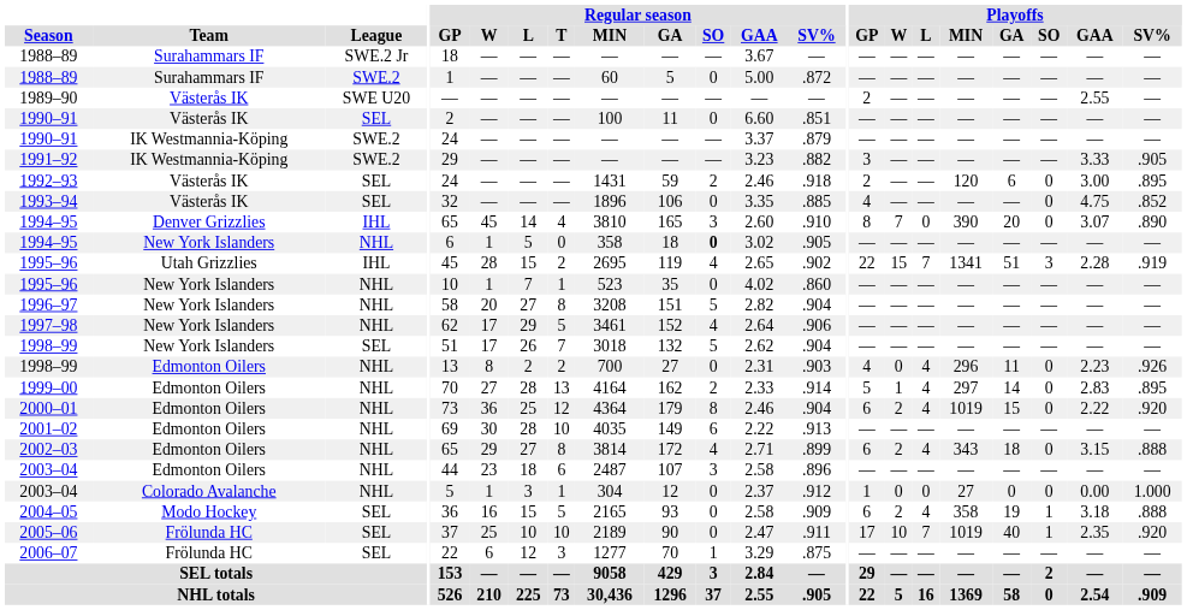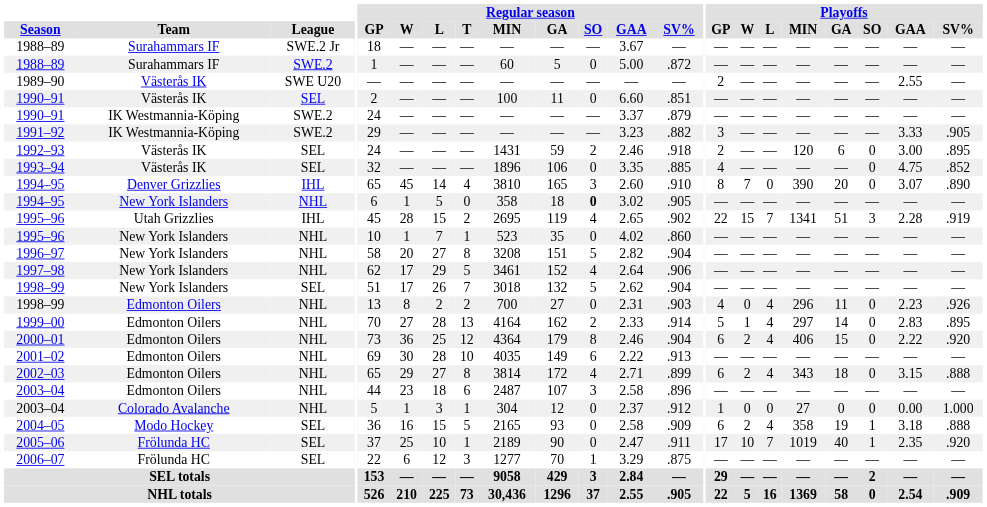 <table border="0" cellpadding="1" cellspacing="0" style="width:90%; text-align:center;">
 <tr bgcolor="#e0e0e0">
 <th colspan="3" bgcolor="#ffffff"></th>
 <th rowspan="99" bgcolor="#ffffff"></th>
 <th colspan="9" bgcolor="#e0e0e0"><a href='#'>Regular season</a></th>
 <th rowspan="99" bgcolor="#ffffff"></th>
 <th colspan="8" bgcolor="#e0e0e0"><a href='#'>Playoffs</a></th>
 </tr>
 <tr bgcolor="#e0e0e0">
 <th><a href='#'>Season</a></th>
 <th>Team</th>
 <th>League</th>
 <th>GP</th>
 <th>W</th>
 <th>L</th>
 <th>T</th>
 <th>MIN</th>
 <th>GA</th>
 <th><a href='#'>SO</a></th>
 <th><a href='#'>GAA</a></th>
 <th><a href='#'>SV%</a></th>
 <th>GP</th>
 <th>W</th>
 <th>L</th>
 <th>MIN</th>
 <th>GA</th>
 <th>SO</th>
 <th>GAA</th>
 <th>SV%</th>
 </tr>
 <tr>
 <td>1988–89</td>
 <td><a href='#'>Surahammars IF</a></td>
 <td>SWE.2 Jr</td>
 <td>18</td>
 <td>—</td>
 <td>—</td>
 <td>—</td>
 <td>—</td>
 <td>—</td>
 <td>—</td>
 <td>3.67</td>
 <td>—</td>
 <td>—</td>
 <td>—</td>
 <td>—</td>
 <td>—</td>
 <td>—</td>
 <td>—</td>
 <td>—</td>
 <td>—</td>
 </tr>
 <tr bgcolor="#f0f0f0">
 <td><a href='#'>1988–89</a></td>
 <td>Surahammars IF</td>
 <td><a href='#'>SWE.2</a></td>
 <td>1</td>
 <td>—</td>
 <td>—</td>
 <td>—</td>
 <td>60</td>
 <td>5</td>
 <td>0</td>
 <td>5.00</td>
 <td>.872</td>
 <td>—</td>
 <td>—</td>
 <td>—</td>
 <td>—</td>
 <td>—</td>
 <td>—</td>
 <td>—</td>
 <td>—</td>
 </tr>
 <tr>
 <td>1989–90</td>
 <td><a href='#'>Västerås IK</a></td>
 <td>SWE U20</td>
 <td>—</td>
 <td>—</td>
 <td>—</td>
 <td>—</td>
 <td>—</td>
 <td>—</td>
 <td>—</td>
 <td>—</td>
 <td>—</td>
 <td>2</td>
 <td>—</td>
 <td>—</td>
 <td>—</td>
 <td>—</td>
 <td>—</td>
 <td>2.55</td>
 <td>—</td>
 </tr>
 <tr bgcolor="#f0f0f0">
 <td><a href='#'>1990–91</a></td>
 <td>Västerås IK</td>
 <td><a href='#'>SEL</a></td>
 <td>2</td>
 <td>—</td>
 <td>—</td>
 <td>—</td>
 <td>100</td>
 <td>11</td>
 <td>0</td>
 <td>6.60</td>
 <td>.851</td>
 <td>—</td>
 <td>—</td>
 <td>—</td>
 <td>—</td>
 <td>—</td>
 <td>—</td>
 <td>—</td>
 <td>—</td>
 </tr>
 <tr>
 <td><a href='#'>1990–91</a></td>
 <td>IK Westmannia-Köping</td>
 <td>SWE.2</td>
 <td>24</td>
 <td>—</td>
 <td>—</td>
 <td>—</td>
 <td>—</td>
 <td>—</td>
 <td>—</td>
 <td>3.37</td>
 <td>.879</td>
 <td>—</td>
 <td>—</td>
 <td>—</td>
 <td>—</td>
 <td>—</td>
 <td>—</td>
 <td>—</td>
 <td>—</td>
 </tr>
 <tr bgcolor="#f0f0f0">
 <td><a href='#'>1991–92</a></td>
 <td>IK Westmannia-Köping</td>
 <td>SWE.2</td>
 <td>29</td>
 <td>—</td>
 <td>—</td>
 <td>—</td>
 <td>—</td>
 <td>—</td>
 <td>—</td>
 <td>3.23</td>
 <td>.882</td>
 <td>3</td>
 <td>—</td>
 <td>—</td>
 <td>—</td>
 <td>—</td>
 <td>—</td>
 <td>3.33</td>
 <td>.905</td>
 </tr>
 <tr>
 <td><a href='#'>1992–93</a></td>
 <td>Västerås IK</td>
 <td>SEL</td>
 <td>24</td>
 <td>—</td>
 <td>—</td>
 <td>—</td>
 <td>1431</td>
 <td>59</td>
 <td>2</td>
 <td>2.46</td>
 <td>.918</td>
 <td>2</td>
 <td>—</td>
 <td>—</td>
 <td>120</td>
 <td>6</td>
 <td>0</td>
 <td>3.00</td>
 <td>.895</td>
 </tr>
 <tr bgcolor="#f0f0f0">
 <td><a href='#'>1993–94</a></td>
 <td>Västerås IK</td>
 <td>SEL</td>
 <td>32</td>
 <td>—</td>
 <td>—</td>
 <td>—</td>
 <td>1896</td>
 <td>106</td>
 <td>0</td>
 <td>3.35</td>
 <td>.885</td>
 <td>4</td>
 <td>—</td>
 <td>—</td>
 <td>—</td>
 <td>—</td>
 <td>0</td>
 <td>4.75</td>
 <td>.852</td>
 </tr>
 <tr>
 <td><a href='#'>1994–95</a></td>
 <td><a href='#'>Denver Grizzlies</a></td>
 <td><a href='#'>IHL</a></td>
 <td>65</td>
 <td>45</td>
 <td>14</td>
 <td>4</td>
 <td>3810</td>
 <td>165</td>
 <td>3</td>
 <td>2.60</td>
 <td>.910</td>
 <td>8</td>
 <td>7</td>
 <td>0</td>
 <td>390</td>
 <td>20</td>
 <td>0</td>
 <td>3.07</td>
 <td>.890</td>
 </tr>
 <tr bgcolor="#f0f0f0">
 <td><a href='#'>1994–95</a></td>
 <td><a href='#'>New York Islanders</a></td>
 <td><a href='#'>NHL</a></td>
 <td>6</td>
 <td>1</td>
 <td>5</td>
 <td>0</td>
 <td>358</td>
 <td>18</td>
 <td><strong>0</strong></td>
 <td>3.02</td>
 <td>.905</td>
 <td>—</td>
 <td>—</td>
 <td>—</td>
 <td>—</td>
 <td>—</td>
 <td>—</td>
 <td>—</td>
 <td>—</td>
 </tr>
 <tr>
 <td><a href='#'>1995–96</a></td>
 <td>Utah Grizzlies</td>
 <td>IHL</td>
 <td>45</td>
 <td>28</td>
 <td>15</td>
 <td>2</td>
 <td>2695</td>
 <td>119</td>
 <td>4</td>
 <td>2.65</td>
 <td>.902</td>
 <td>22</td>
 <td>15</td>
 <td>7</td>
 <td>1341</td>
 <td>51</td>
 <td>3</td>
 <td>2.28</td>
 <td>.919</td>
 </tr>
 <tr bgcolor="#f0f0f0">
 <td><a href='#'>1995–96</a></td>
 <td>New York Islanders</td>
 <td>NHL</td>
 <td>10</td>
 <td>1</td>
 <td>7</td>
 <td>1</td>
 <td>523</td>
 <td>35</td>
 <td>0</td>
 <td>4.02</td>
 <td>.860</td>
 <td>—</td>
 <td>—</td>
 <td>—</td>
 <td>—</td>
 <td>—</td>
 <td>—</td>
 <td>—</td>
 <td>—</td>
 </tr>
 <tr>
 <td><a href='#'>1996–97</a></td>
 <td>New York Islanders</td>
 <td>NHL</td>
 <td>58</td>
 <td>20</td>
 <td>27</td>
 <td>8</td>
 <td>3208</td>
 <td>151</td>
 <td>5</td>
 <td>2.82</td>
 <td>.904</td>
 <td>—</td>
 <td>—</td>
 <td>—</td>
 <td>—</td>
 <td>—</td>
 <td>—</td>
 <td>—</td>
 <td>—</td>
 </tr>
 <tr bgcolor="#f0f0f0">
 <td><a href='#'>1997–98</a></td>
 <td>New York Islanders</td>
 <td>NHL</td>
 <td>62</td>
 <td>17</td>
 <td>29</td>
 <td>5</td>
 <td>3461</td>
 <td>152</td>
 <td>4</td>
 <td>2.64</td>
 <td>.906</td>
 <td>—</td>
 <td>—</td>
 <td>—</td>
 <td>—</td>
 <td>—</td>
 <td>—</td>
 <td>—</td>
 <td>—</td>
 </tr>
 <tr>
 <td><a href='#'>1998–99</a></td>
 <td>New York Islanders</td>
 <td>SEL</td>
 <td>51</td>
 <td>17</td>
 <td>26</td>
 <td>7</td>
 <td>3018</td>
 <td>132</td>
 <td>5</td>
 <td>2.62</td>
 <td>.904</td>
 <td>—</td>
 <td>—</td>
 <td>—</td>
 <td>—</td>
 <td>—</td>
 <td>—</td>
 <td>—</td>
 <td>—</td>
 </tr>
 <tr bgcolor="#f0f0f0">
 <td>1998–99</td>
 <td><a href='#'>Edmonton Oilers</a></td>
 <td>NHL</td>
 <td>13</td>
 <td>8</td>
 <td>2</td>
 <td>2</td>
 <td>700</td>
 <td>27</td>
 <td>0</td>
 <td>2.31</td>
 <td>.903</td>
 <td>4</td>
 <td>0</td>
 <td>4</td>
 <td>296</td>
 <td>11</td>
 <td>0</td>
 <td>2.23</td>
 <td>.926</td>
 </tr>
 <tr>
 <td><a href='#'>1999–00</a></td>
 <td>Edmonton Oilers</td>
 <td>NHL</td>
 <td>70</td>
 <td>27</td>
 <td>28</td>
 <td>13</td>
 <td>4164</td>
 <td>162</td>
 <td>2</td>
 <td>2.33</td>
 <td>.914</td>
 <td>5</td>
 <td>1</td>
 <td>4</td>
 <td>297</td>
 <td>14</td>
 <td>0</td>
 <td>2.83</td>
 <td>.895</td>
 </tr>
 <tr bgcolor="#f0f0f0">
 <td><a href='#'>2000–01</a></td>
 <td>Edmonton Oilers</td>
 <td>NHL</td>
 <td>73</td>
 <td>36</td>
 <td>25</td>
 <td>12</td>
 <td>4364</td>
 <td>179</td>
 <td>8</td>
 <td>2.46</td>
 <td>.904</td>
 <td>6</td>
 <td>2</td>
 <td>4</td>
-<td>1019</td>
+<td>406</td>
 <td>15</td>
 <td>0</td>
 <td>2.22</td>
 <td>.920</td>
 </tr>
 <tr>
 <td><a href='#'>2001–02</a></td>
 <td>Edmonton Oilers</td>
 <td>NHL</td>
 <td>69</td>
 <td>30</td>
 <td>28</td>
 <td>10</td>
 <td>4035</td>
 <td>149</td>
 <td>6</td>
 <td>2.22</td>
 <td>.913</td>
 <td>—</td>
 <td>—</td>
 <td>—</td>
 <td>—</td>
 <td>—</td>
 <td>—</td>
 <td>—</td>
 <td>—</td>
 </tr>
 <tr bgcolor="#f0f0f0">
 <td><a href='#'>2002–03</a></td>
 <td>Edmonton Oilers</td>
 <td>NHL</td>
 <td>65</td>
 <td>29</td>
 <td>27</td>
 <td>8</td>
 <td>3814</td>
 <td>172</td>
 <td>4</td>
 <td>2.71</td>
 <td>.899</td>
 <td>6</td>
 <td>2</td>
 <td>4</td>
 <td>343</td>
 <td>18</td>
 <td>0</td>
 <td>3.15</td>
 <td>.888</td>
 </tr>
 <tr>
 <td><a href='#'>2003–04</a></td>
 <td>Edmonton Oilers</td>
 <td>NHL</td>
 <td>44</td>
 <td>23</td>
 <td>18</td>
 <td>6</td>
 <td>2487</td>
 <td>107</td>
 <td>3</td>
 <td>2.58</td>
 <td>.896</td>
 <td>—</td>
 <td>—</td>
 <td>—</td>
 <td>—</td>
 <td>—</td>
 <td>—</td>
 <td>—</td>
 <td>—</td>
 </tr>
 <tr bgcolor="#f0f0f0">
 <td>2003–04</td>
 <td><a href='#'>Colorado Avalanche</a></td>
 <td>NHL</td>
 <td>5</td>
 <td>1</td>
 <td>3</td>
 <td>1</td>
 <td>304</td>
 <td>12</td>
 <td>0</td>
 <td>2.37</td>
 <td>.912</td>
 <td>1</td>
 <td>0</td>
 <td>0</td>
 <td>27</td>
 <td>0</td>
 <td>0</td>
 <td>0.00</td>
 <td>1.000</td>
 </tr>
 <tr>
 <td><a href='#'>2004–05</a></td>
 <td><a href='#'>Modo Hockey</a></td>
 <td>SEL</td>
 <td>36</td>
 <td>16</td>
 <td>15</td>
 <td>5</td>
 <td>2165</td>
 <td>93</td>
 <td>0</td>
 <td>2.58</td>
 <td>.909</td>
 <td>6</td>
 <td>2</td>
 <td>4</td>
 <td>358</td>
 <td>19</td>
 <td>1</td>
 <td>3.18</td>
 <td>.888</td>
 </tr>
 <tr bgcolor="#f0f0f0">
 <td><a href='#'>2005–06</a></td>
 <td><a href='#'>Frölunda HC</a></td>
 <td>SEL</td>
 <td>37</td>
 <td>25</td>
 <td>10</td>
-<td>10</td>
+<td>1</td>
 <td>2189</td>
 <td>90</td>
 <td>0</td>
 <td>2.47</td>
 <td>.911</td>
 <td>17</td>
 <td>10</td>
 <td>7</td>
 <td>1019</td>
 <td>40</td>
 <td>1</td>
 <td>2.35</td>
 <td>.920</td>
 </tr>
 <tr>
 <td><a href='#'>2006–07</a></td>
 <td>Frölunda HC</td>
 <td>SEL</td>
 <td>22</td>
 <td>6</td>
 <td>12</td>
 <td>3</td>
 <td>1277</td>
 <td>70</td>
 <td>1</td>
 <td>3.29</td>
 <td>.875</td>
 <td>—</td>
 <td>—</td>
 <td>—</td>
 <td>—</td>
 <td>—</td>
 <td>—</td>
 <td>—</td>
 <td>—</td>
 </tr>
 <tr bgcolor="#e0e0e0">
 <th colspan=3>SEL totals</th>
 <th>153</th>
 <th>—</th>
 <th>—</th>
 <th>—</th>
 <th>9058</th>
 <th>429</th>
 <th>3</th>
 <th>2.84</th>
 <th>—</th>
 <th>29</th>
 <th>—</th>
 <th>—</th>
 <th>—</th>
 <th>—</th>
 <th>2</th>
 <th>—</th>
 <th>—</th>
 </tr>
 <tr bgcolor="#e0e0e0">
 <th colspan=3>NHL totals</th>
 <th>526</th>
 <th>210</th>
 <th>225</th>
 <th>73</th>
 <th>30,436</th>
 <th>1296</th>
 <th>37</th>
 <th>2.55</th>
 <th>.905</th>
 <th>22</th>
 <th>5</th>
 <th>16</th>
 <th>1369</th>
 <th>58</th>
 <th>0</th>
 <th>2.54</th>
 <th>.909</th>
 </tr>
 </table>
